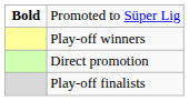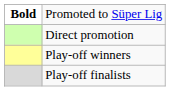 <table class="wikitable sortable">
 <tr>
 <td width="40px" style="background-color:#FFFFFF" align=center><strong>Bold</strong></td>
 <td>Promoted to <a href='#'>Süper Lig</a></td>
 </tr>
 <tr>
+<td width="40px" style="background-color:#CFFFAF" align=center></td>
+<td>Direct promotion</td>
+</tr>
+<tr>
 <td width="40px" style="background-color:#FFFF99" align=center></td>
 <td>Play-off winners</td>
-</tr>
-<tr>
-<td width="40px" style="background-color:#CFFFAF" align=center></td>
-<td>Direct promotion</td>
 </tr>
 <tr>
 <td width="40px" style="background-color:#D9D9D9" align=center></td>
 <td>Play-off finalists</td>
 </tr>
 </table>
